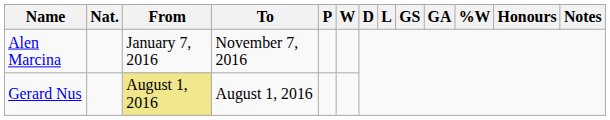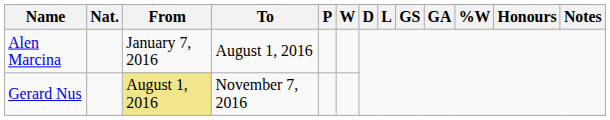 <table class="wikitable sortable" style="text-align: center">
 <tr>
 <th>Name</th>
 <th>Nat.</th>
 <th class="unsortable">From</th>
 <th class="unsortable">To</th>
 <th abbr="TOTAL OF MATCHES PLAYED">P</th>
 <th abbr="MATCHES WON">W</th>
 <th abbr="MATCHES DRAWN">D</th>
 <th abbr="MATCHES LOST">L</th>
 <th abbr="GOALS SCORED">GS</th>
 <th abbr="GOAL AGAINST">GA</th>
 <th abbr="PERCENTAGE OF MATCHES WON">%W</th>
 <th abbr="HONOURS">Honours</th>
 <th abbr="NOTES">Notes</th>
 </tr>
 <tr>
 <td align=left><a href='#'>Alen Marcina</a></td>
 <td align=left></td>
 <td align=left>January 7, 2016</td>
-<td align=left>November 7, 2016<br></td>
+<td align=left>August 1, 2016<br></td>
 <td></td>
 <td></td>
 </tr>
 <tr>
 <td align=left><a href='#'>Gerard Nus</a></td>
 <td align=left></td>
 <td align=left style="background: khaki;">August 1, 2016</td>
-<td align=left>August 1, 2016<br></td>
+<td align=left>November 7, 2016<br></td>
 <td></td>
 <td></td>
 </tr>
 </table>
